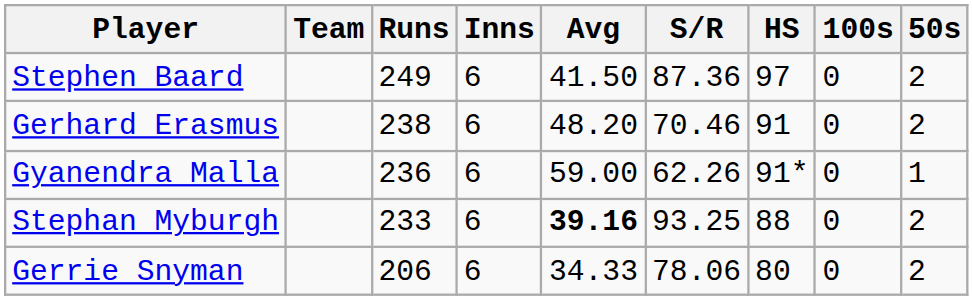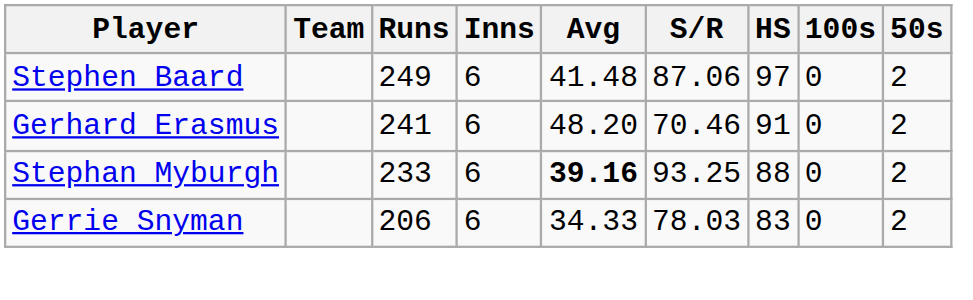 <table class="wikitable">
 <tr>
 <th>Player</th>
 <th>Team</th>
 <th>Runs</th>
 <th>Inns</th>
 <th>Avg</th>
 <th>S/R</th>
 <th>HS</th>
 <th>100s</th>
 <th>50s</th>
 </tr>
 <tr>
 <td><a href='#'>Stephen Baard</a></td>
 <td></td>
 <td>249</td>
 <td>6</td>
-<td>41.50</td>
-<td>87.36</td>
+<td>41.48</td>
+<td>87.06</td>
 <td>97</td>
 <td>0</td>
 <td>2</td>
 </tr>
 <tr>
 <td><a href='#'>Gerhard Erasmus</a></td>
 <td></td>
-<td>238</td>
+<td>241</td>
 <td>6</td>
 <td>48.20</td>
 <td>70.46</td>
 <td>91</td>
 <td>0</td>
 <td>2</td>
-</tr>
-<tr>
-<td><a href='#'>Gyanendra Malla</a></td>
-<td></td>
-<td>236</td>
-<td>6</td>
-<td>59.00</td>
-<td>62.26</td>
-<td>91*</td>
-<td>0</td>
-<td>1</td>
 </tr>
 <tr>
 <td><a href='#'>Stephan Myburgh</a></td>
 <td></td>
 <td>233</td>
 <td>6</td>
 <td><strong>39.16</strong></td>
 <td>93.25</td>
 <td>88</td>
 <td>0</td>
 <td>2</td>
 </tr>
 <tr>
 <td><a href='#'>Gerrie Snyman</a></td>
 <td></td>
 <td>206</td>
 <td>6</td>
 <td>34.33</td>
-<td>78.06</td>
-<td>80</td>
+<td>78.03</td>
+<td>83</td>
 <td>0</td>
 <td>2</td>
 </tr>
 </table>
